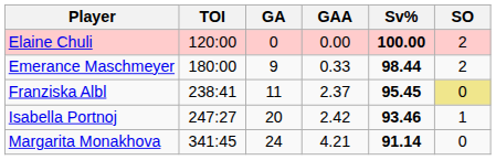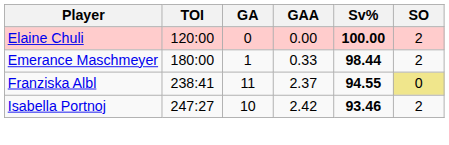 <table class="wikitable sortable" style="text-align:center;">
 <tr>
 <th style="width:170px;">Player</th>
 <th style="width:60px;">TOI</th>
 <th style="width:50px;">GA</th>
 <th style="width:60px;">GAA</th>
 <th style="width:60px;">Sv%</th>
 <th style="width:50px;">SO</th>
 </tr>
 <tr style="background:#fcc;">
 <td style="text-align:left;"> <a href='#'>Elaine Chuli</a></td>
 <td>120:00</td>
 <td>0</td>
 <td>0.00</td>
 <td><strong>100.00</strong></td>
 <td>2</td>
 </tr>
 <tr>
 <td style="text-align:left;"> <a href='#'>Emerance Maschmeyer</a></td>
 <td>180:00</td>
-<td>9</td>
+<td>1</td>
 <td>0.33</td>
 <td><strong>98.44</strong></td>
 <td>2</td>
 </tr>
 <tr>
 <td style="text-align:left;"> <a href='#'>Franziska Albl</a></td>
 <td>238:41</td>
 <td>11</td>
 <td>2.37</td>
-<td><strong>95.45</strong></td>
+<td><strong>94.55</strong></td>
 <td style="background: khaki;">0</td>
 </tr>
 <tr>
 <td style="text-align:left;"> <a href='#'>Isabella Portnoj</a></td>
 <td>247:27</td>
-<td>20</td>
+<td>10</td>
 <td>2.42</td>
 <td><strong>93.46</strong></td>
-<td>1</td>
-</tr>
-<tr>
-<td style="text-align:left;"> <a href='#'>Margarita Monakhova</a></td>
-<td>341:45</td>
-<td>24</td>
-<td>4.21</td>
-<td><strong>91.14</strong></td>
-<td>0</td>
+<td>2</td>
 </tr>
 </table>
